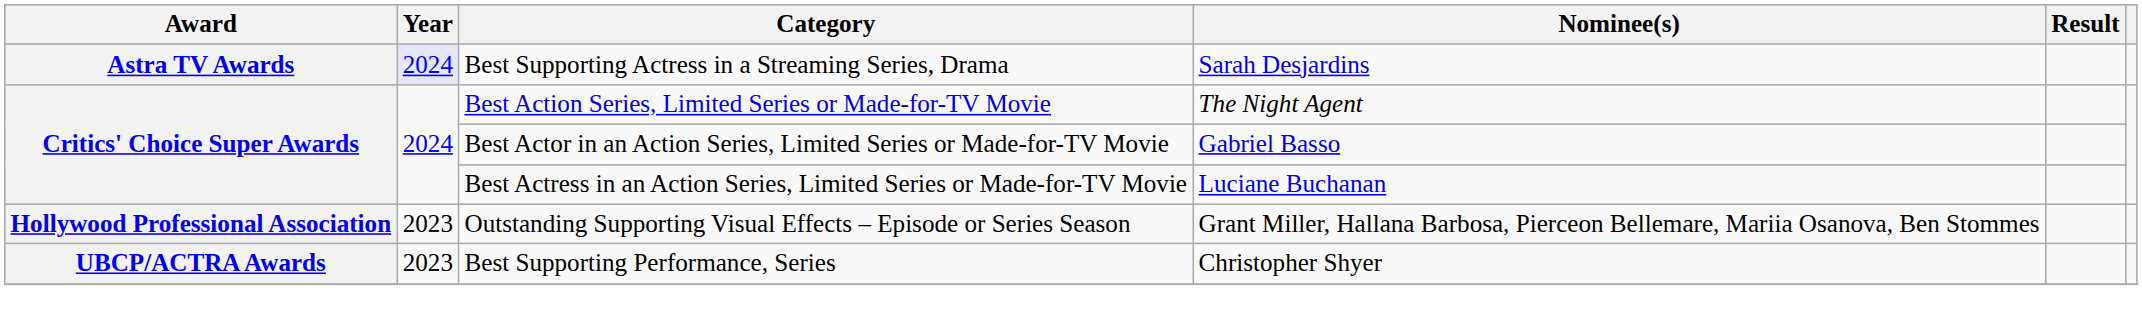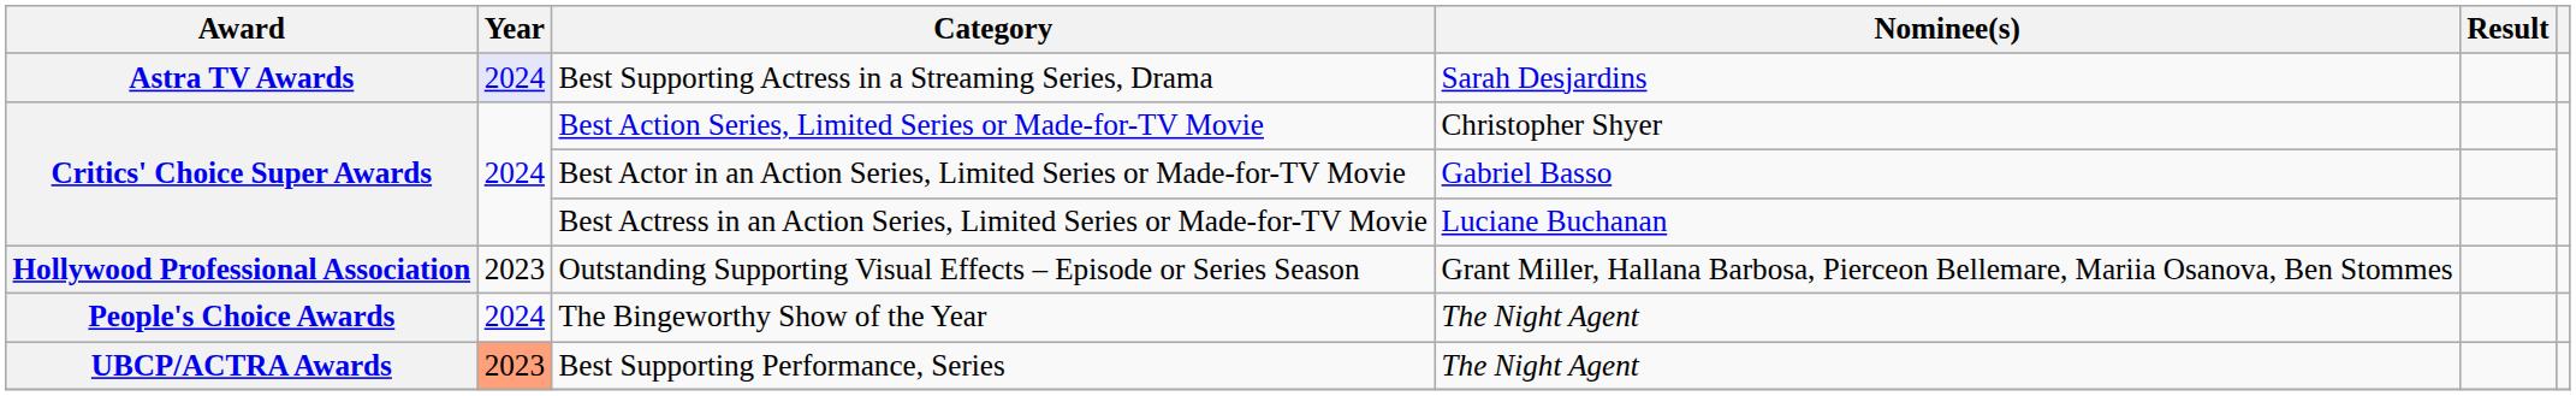 <table class="wikitable sortable plainrowheaders">
 <tr>
 <th scope="col">Award</th>
 <th scope="col">Year</th>
 <th scope="col">Category</th>
 <th scope="col">Nominee(s)</th>
 <th scope="col">Result</th>
 <th scope="col" class="unsortable"></th>
 </tr>
 <tr>
 <th scope="row"><a href='#'>Astra TV Awards</a></th>
 <td style="background: lavender; text-align: center;"><a href='#'>2024</a></td>
 <td>Best Supporting Actress in a Streaming Series, Drama</td>
 <td data-sort-value="Desjardins, Sarah"><a href='#'>Sarah Desjardins</a></td>
 <td></td>
 <td style="text-align: center;"></td>
 </tr>
 <tr>
 <th rowspan="3" scope="row"><a href='#'>Critics' Choice Super Awards</a></th>
 <td rowspan="3" style="text-align: center;"><a href='#'>2024</a></td>
 <td><a href='#'>Best Action Series, Limited Series or Made-for-TV Movie</a></td>
-<td data-sort-value="Night Agent, The"><em>The Night Agent</em></td>
+<td data-sort-value="Shyer, Christopher">Christopher Shyer</td>
 <td></td>
 <td rowspan="3" style="text-align: center;"></td>
 </tr>
 <tr>
 <td>Best Actor in an Action Series, Limited Series or Made-for-TV Movie</td>
 <td data-sort-value="Basso, Gabriel"><a href='#'>Gabriel Basso</a></td>
 <td></td>
 </tr>
 <tr>
 <td>Best Actress in an Action Series, Limited Series or Made-for-TV Movie</td>
 <td data-sort-value="Buchanan, Luciane"><a href='#'>Luciane Buchanan</a></td>
 <td></td>
 </tr>
 <tr>
 <th scope="row"><a href='#'>Hollywood Professional Association</a></th>
 <td style="text-align: center;">2023</td>
 <td>Outstanding Supporting Visual Effects – Episode or Series Season</td>
 <td data-sort-value="Miller, Grant, Hallana Barbosa">Grant Miller, Hallana Barbosa, Pierceon Bellemare, Mariia Osanova, Ben Stommes</td>
 <td></td>
 <td style="text-align: center;"></td>
 </tr>
 <tr>
+<th scope="row"><a href='#'>People's Choice Awards</a></th>
+<td style="text-align: center;"><a href='#'>2024</a></td>
+<td>The Bingeworthy Show of the Year</td>
+<td data-sort-value="Night Agent, The"><em>The Night Agent</em></td>
+<td></td>
+<td style="text-align: center;"></td>
+</tr>
+<tr>
 <th scope="row"><a href='#'>UBCP/ACTRA Awards</a></th>
-<td style="text-align: center;">2023</td>
+<td style="background: lightsalmon; text-align: center;">2023</td>
 <td>Best Supporting Performance, Series</td>
-<td data-sort-value="Shyer, Christopher">Christopher Shyer</td>
+<td data-sort-value="Night Agent, The"><em>The Night Agent</em></td>
 <td></td>
 <td style="text-align: center;"></td>
 </tr>
 <tr>
 </tr>
 </table>
